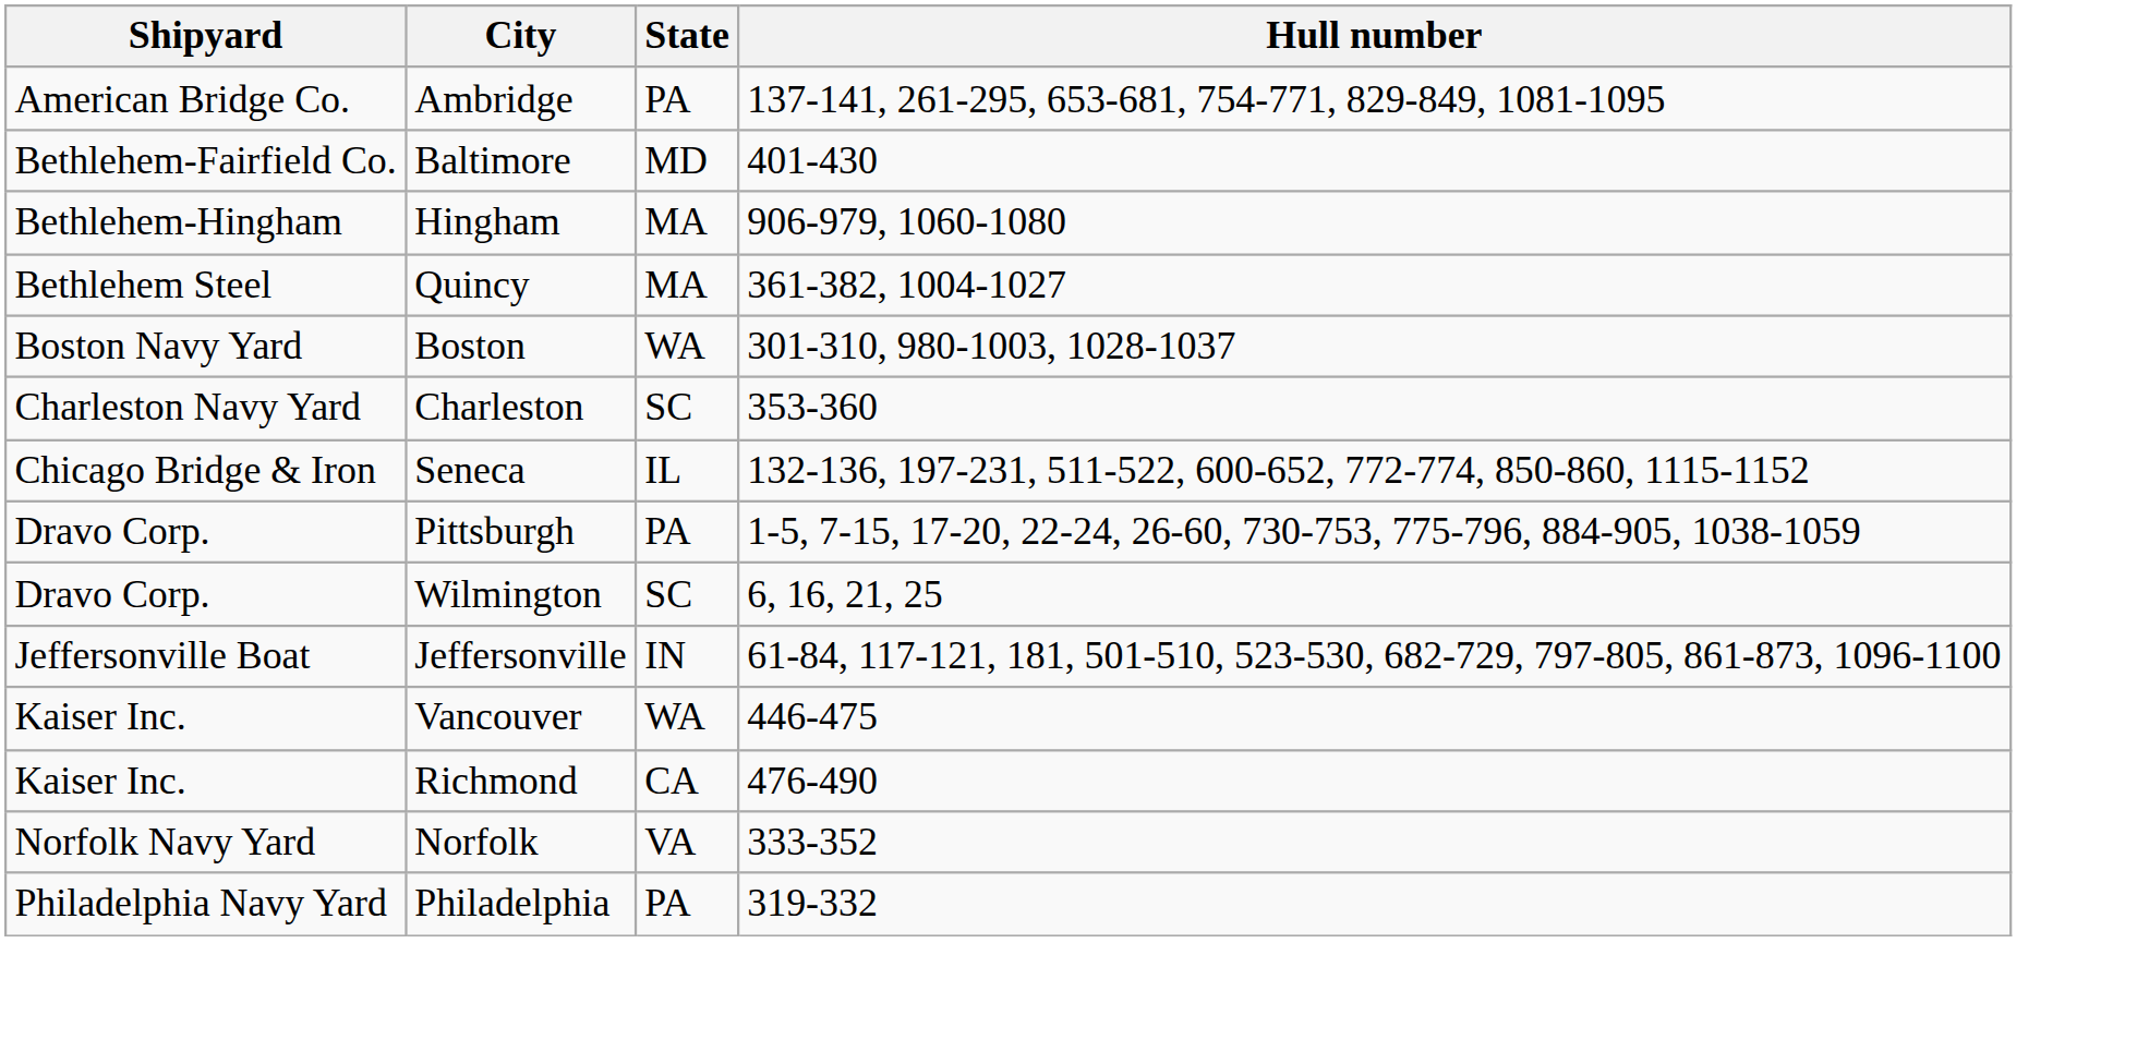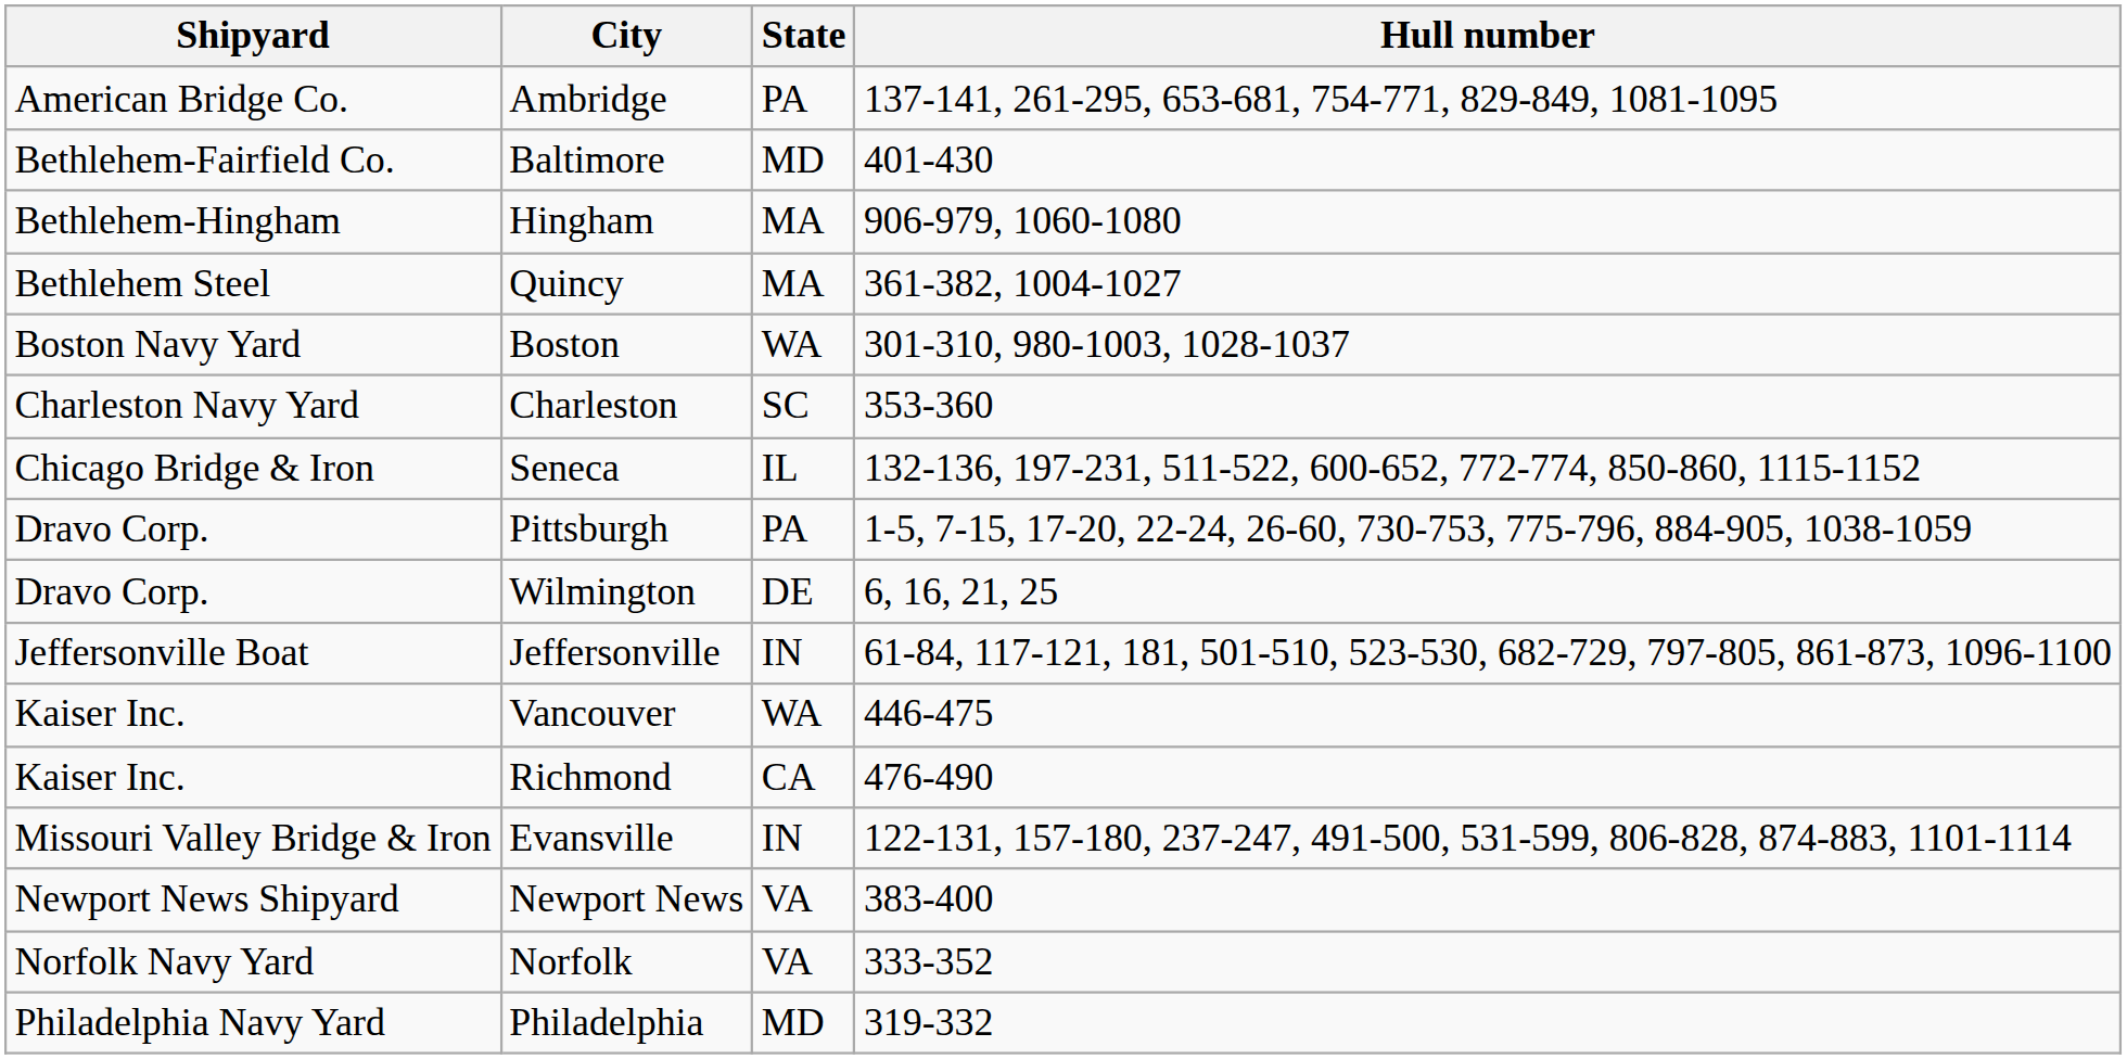 <table class="wikitable sortable">
 <tr>
 <th>Shipyard</th>
 <th>City</th>
 <th>State</th>
 <th>Hull number</th>
 </tr>
 <tr>
 <td>American Bridge Co.</td>
 <td>Ambridge</td>
 <td>PA</td>
 <td>137-141, 261-295, 653-681, 754-771, 829-849, 1081-1095</td>
 </tr>
 <tr>
 <td>Bethlehem-Fairfield Co.</td>
 <td>Baltimore</td>
 <td>MD</td>
 <td>401-430</td>
 </tr>
 <tr>
 <td>Bethlehem-Hingham</td>
 <td>Hingham</td>
 <td>MA</td>
 <td>906-979,  1060-1080</td>
 </tr>
 <tr>
 <td>Bethlehem Steel</td>
 <td>Quincy</td>
 <td>MA</td>
 <td>361-382, 1004-1027</td>
 </tr>
 <tr>
 <td>Boston Navy Yard</td>
 <td>Boston</td>
 <td>WA</td>
 <td>301-310, 980-1003, 1028-1037</td>
 </tr>
 <tr>
 <td>Charleston Navy Yard</td>
 <td>Charleston</td>
 <td>SC</td>
 <td>353-360</td>
 </tr>
 <tr>
 <td>Chicago Bridge & Iron</td>
 <td>Seneca</td>
 <td>IL</td>
 <td>132-136,  197-231, 511-522, 600-652, 772-774, 850-860, 1115-1152</td>
 </tr>
 <tr>
 <td>Dravo Corp.</td>
 <td>Pittsburgh</td>
 <td>PA</td>
 <td>1-5, 7-15, 17-20, 22-24, 26-60, 730-753, 775-796, 884-905, 1038-1059</td>
 </tr>
 <tr>
 <td>Dravo Corp.</td>
 <td>Wilmington</td>
-<td>SC</td>
+<td>DE</td>
 <td>6, 16, 21, 25</td>
 </tr>
 <tr>
 <td>Jeffersonville Boat</td>
 <td>Jeffersonville</td>
 <td>IN</td>
 <td>61-84,  117-121, 181, 501-510,  523-530, 682-729, 797-805, 861-873, 1096-1100</td>
 </tr>
 <tr>
 <td>Kaiser Inc.</td>
 <td>Vancouver</td>
 <td>WA</td>
 <td>446-475</td>
 </tr>
 <tr>
 <td>Kaiser Inc.</td>
 <td>Richmond</td>
 <td>CA</td>
 <td>476-490</td>
 </tr>
 <tr>
+<td>Missouri Valley Bridge & Iron</td>
+<td>Evansville</td>
+<td>IN</td>
+<td>122-131, 157-180, 237-247, 491-500, 531-599, 806-828, 874-883,  1101-1114</td>
+</tr>
+<tr>
+<td>Newport News Shipyard</td>
+<td>Newport News</td>
+<td>VA</td>
+<td>383-400</td>
+</tr>
+<tr>
 <td>Norfolk Navy Yard</td>
 <td>Norfolk</td>
 <td>VA</td>
 <td>333-352</td>
 </tr>
 <tr>
 <td>Philadelphia Navy Yard</td>
 <td>Philadelphia</td>
-<td>PA</td>
+<td>MD</td>
 <td>319-332</td>
 </tr>
 </table>
